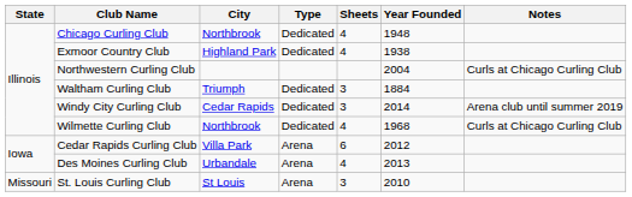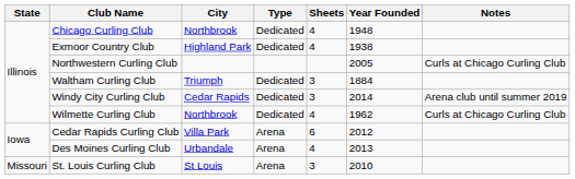 <table class="wikitable">
 <tr>
 <th>State</th>
 <th>Club Name</th>
 <th>City</th>
 <th>Type</th>
 <th>Sheets</th>
 <th>Year Founded</th>
 <th>Notes</th>
 </tr>
 <tr>
 <td rowspan="6">Illinois</td>
 <td><a href='#'>Chicago Curling Club</a></td>
 <td><a href='#'>Northbrook</a></td>
 <td>Dedicated</td>
 <td>4</td>
 <td>1948</td>
 <td></td>
 </tr>
 <tr>
 <td>Exmoor Country Club</td>
 <td><a href='#'>Highland Park</a></td>
 <td>Dedicated</td>
 <td>4</td>
 <td>1938</td>
 <td></td>
 </tr>
 <tr>
 <td>Northwestern Curling Club</td>
 <td></td>
 <td></td>
 <td></td>
-<td>2004</td>
+<td>2005</td>
 <td>Curls at Chicago Curling Club</td>
 </tr>
 <tr>
 <td>Waltham Curling Club</td>
 <td><a href='#'>Triumph</a></td>
 <td>Dedicated</td>
 <td>3</td>
 <td>1884</td>
 <td></td>
 </tr>
 <tr>
 <td>Windy City Curling Club</td>
 <td><a href='#'>Cedar Rapids</a></td>
 <td>Dedicated</td>
 <td>3</td>
 <td>2014</td>
 <td>Arena club until summer 2019</td>
 </tr>
 <tr>
 <td>Wilmette Curling Club</td>
 <td><a href='#'>Northbrook</a></td>
 <td>Dedicated</td>
 <td>4</td>
-<td>1968</td>
+<td>1962</td>
 <td>Curls at Chicago Curling Club</td>
 </tr>
 <tr>
 <td rowspan="2">Iowa</td>
 <td>Cedar Rapids Curling Club</td>
 <td><a href='#'>Villa Park</a></td>
 <td>Arena</td>
 <td>6</td>
 <td>2012</td>
 <td></td>
 </tr>
 <tr>
 <td>Des Moines Curling Club</td>
 <td><a href='#'>Urbandale</a></td>
 <td>Arena</td>
 <td>4</td>
 <td>2013</td>
 <td></td>
 </tr>
 <tr>
 <td>Missouri</td>
 <td>St. Louis Curling Club</td>
 <td><a href='#'>St Louis</a></td>
 <td>Arena</td>
 <td>3</td>
 <td>2010</td>
 <td></td>
 </tr>
 </table>
